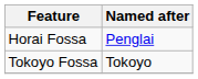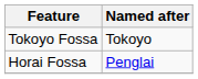 <table class="wikitable">
 <tr>
 <th width=100>Feature</th>
 <th>Named after</th>
 </tr>
 <tr>
+<td>Tokoyo Fossa</td>
+<td>Tokoyo</td>
+</tr>
+<tr>
 <td>Horai Fossa</td>
 <td><a href='#'>Penglai</a></td>
 </tr>
 <tr>
-<td>Tokoyo Fossa</td>
-<td>Tokoyo</td>
-</tr>
-<tr>
 </tr>
 </table>
